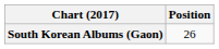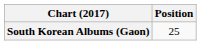 <table class="wikitable plainrowheaders" style="text-align:center">
 <tr>
 <th>Chart (2017)</th>
 <th>Position</th>
 </tr>
 <tr>
 <th scope="row">South Korean Albums (Gaon)</th>
-<td>26</td>
+<td>25</td>
 </tr>
 </table>
